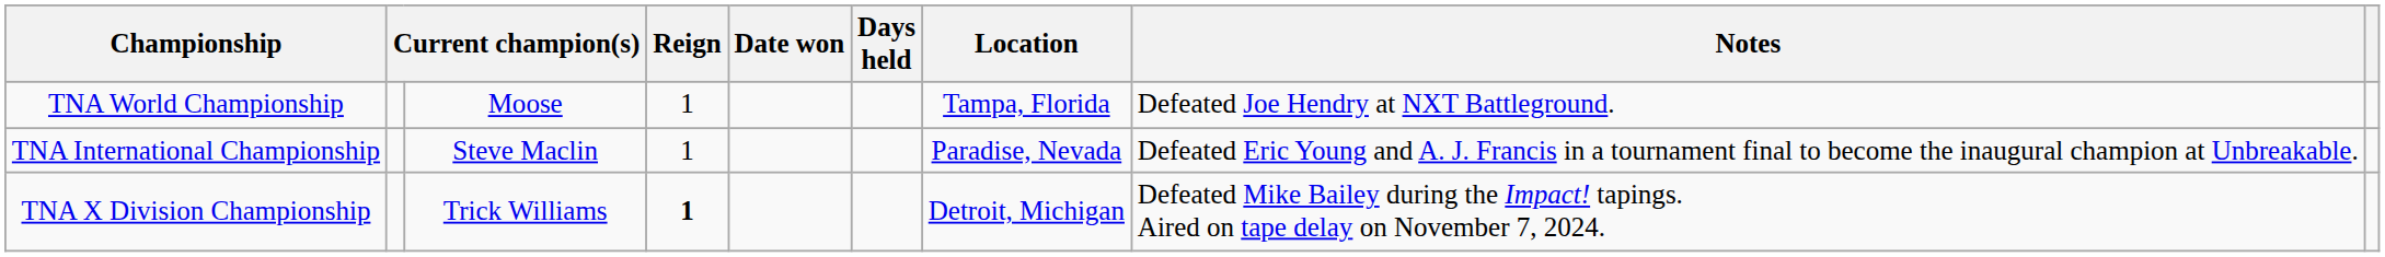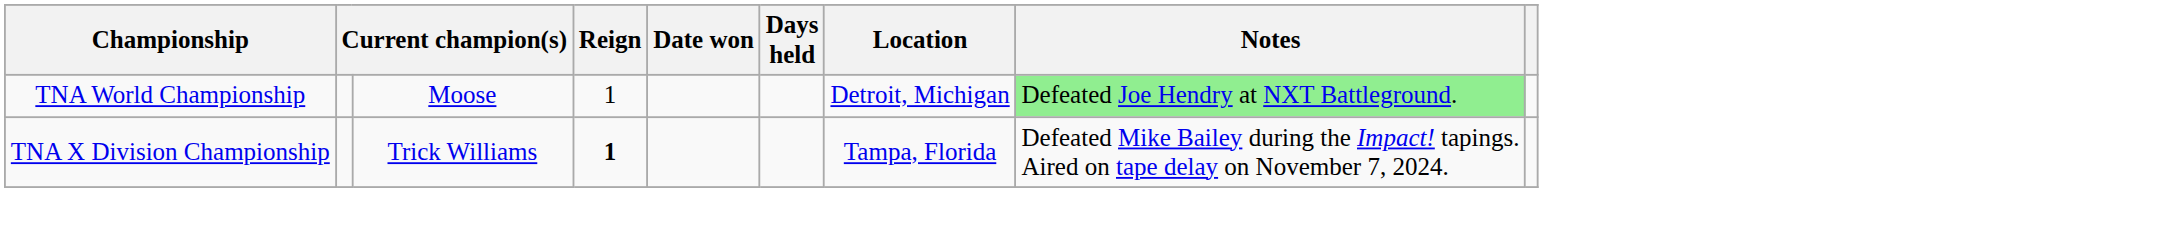 <table class="wikitable" style="font-size: 85%;">
 <tr>
 <th>Championship</th>
 <th colspan=2>Current champion(s)</th>
 <th>Reign</th>
 <th>Date won</th>
 <th>Days<br>held</th>
 <th>Location</th>
 <th>Notes</th>
 <th class="unsortable"></th>
 </tr>
 <tr>
 <td align="center"><a href='#'>TNA World Championship</a></td>
 <td align="center"></td>
 <td align="center"><a href='#'>Moose</a></td>
 <td align="center">1</td>
 <td align="center"></td>
 <td align="center"></td>
-<td align="center"><a href='#'>Tampa, Florida</a></td>
-<td>Defeated <a href='#'>Joe Hendry</a> at <a href='#'>NXT Battleground</a>.</td>
-<td></td>
-</tr>
-<tr>
-<td align="center"><a href='#'>TNA International Championship</a></td>
-<td align="center"></td>
-<td align="center"><a href='#'>Steve Maclin</a></td>
-<td align="center">1</td>
-<td align="center"></td>
-<td align="center"></td>
-<td align="center"><a href='#'>Paradise, Nevada</a></td>
-<td align=left>Defeated <a href='#'>Eric Young</a> and <a href='#'>A. J. Francis</a> in a tournament final to become the inaugural champion at <a href='#'>Unbreakable</a>.</td>
+<td align="center"><a href='#'>Detroit, Michigan</a></td>
+<td style="background: lightgreen;">Defeated <a href='#'>Joe Hendry</a> at <a href='#'>NXT Battleground</a>.</td>
 <td></td>
 </tr>
 <tr>
 <td align="center"><a href='#'>TNA X Division Championship</a></td>
 <td align="center"></td>
 <td align="center"><a href='#'>Trick Williams</a></td>
 <td align="center"><strong>1</strong></td>
 <td align="center"></td>
 <td align="center"></td>
-<td align="center"><a href='#'>Detroit, Michigan</a></td>
+<td align="center"><a href='#'>Tampa, Florida</a></td>
 <td>Defeated <a href='#'>Mike Bailey</a> during the <em><a href='#'>Impact!</a></em> tapings.<br>Aired on <a href='#'>tape delay</a> on November 7, 2024.</td>
 <td></td>
 </tr>
 </table>
